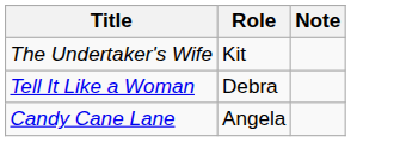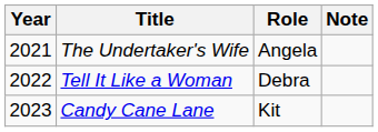 <table class="wikitable sortable">
 <tr>
+<th>Year</th>
 <th>Title</th>
 <th>Role</th>
 <th>Note</th>
 </tr>
 <tr>
+<td>2021</td>
 <td><em>The Undertaker's Wife</em></td>
-<td>Kit</td>
+<td>Angela</td>
 <td></td>
 </tr>
 <tr>
+<td>2022</td>
 <td><em><a href='#'>Tell It Like a Woman</a></em></td>
 <td>Debra</td>
 <td></td>
 </tr>
 <tr>
+<td>2023</td>
 <td><em><a href='#'>Candy Cane Lane</a></em></td>
-<td>Angela</td>
+<td>Kit</td>
 <td></td>
 </tr>
 </table>
